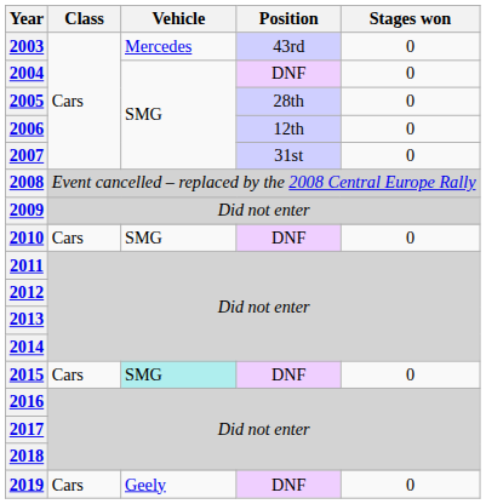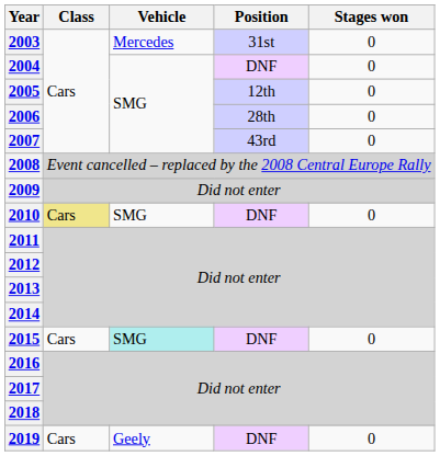 <table class="wikitable">
 <tr>
 <th>Year</th>
 <th>Class</th>
 <th>Vehicle</th>
 <th>Position</th>
 <th>Stages won</th>
 </tr>
 <tr>
 <th><a href='#'>2003</a></th>
 <td rowspan=5>Cars</td>
 <td> <a href='#'>Mercedes</a></td>
-<td align="center" style="background:#CFCFFF;">43rd</td>
+<td align="center" style="background:#CFCFFF;">31st</td>
 <td align="center">0</td>
 </tr>
 <tr>
 <th><a href='#'>2004</a></th>
 <td rowspan=4> SMG</td>
 <td align="center" style="background:#EFCFFF;">DNF</td>
 <td align="center">0</td>
 </tr>
 <tr>
 <th><a href='#'>2005</a></th>
+<td align="center" style="background:#CFCFFF;">12th</td>
+<td align="center">0</td>
+</tr>
+<tr>
+<th><a href='#'>2006</a></th>
 <td align="center" style="background:#CFCFFF;">28th</td>
 <td align="center">0</td>
 </tr>
 <tr>
-<th><a href='#'>2006</a></th>
-<td align="center" style="background:#CFCFFF;">12th</td>
-<td align="center">0</td>
-</tr>
-<tr>
 <th><a href='#'>2007</a></th>
-<td align="center" style="background:#CFCFFF;">31st</td>
+<td align="center" style="background:#CFCFFF;">43rd</td>
 <td align="center">0</td>
 </tr>
 <tr>
 <th><a href='#'>2008</a></th>
 <td colspan=4 align=center style="background:lightgrey;"><em>Event cancelled – replaced by the <a href='#'>2008 Central Europe Rally</a></em></td>
 </tr>
 <tr>
 <th><a href='#'>2009</a></th>
 <td colspan=4 align=center style="background:lightgrey;"><em>Did not enter</em></td>
 </tr>
 <tr>
 <th><a href='#'>2010</a></th>
-<td>Cars</td>
+<td style="background: khaki;">Cars</td>
 <td> SMG</td>
 <td align="center" style="background:#EFCFFF;">DNF</td>
 <td align="center">0</td>
 </tr>
 <tr>
 <th><a href='#'>2011</a></th>
 <td rowspan=4 colspan=4 align=center style="background:lightgrey;"><em>Did not enter</em></td>
 </tr>
 <tr>
 <th><a href='#'>2012</a></th>
 </tr>
 <tr>
 <th><a href='#'>2013</a></th>
 </tr>
 <tr>
 <th><a href='#'>2014</a></th>
 </tr>
 <tr>
 <th><a href='#'>2015</a></th>
 <td>Cars</td>
 <td style="background: paleturquoise;"> SMG</td>
 <td align="center" style="background:#EFCFFF;">DNF</td>
 <td align="center">0</td>
 </tr>
 <tr>
 <th><a href='#'>2016</a></th>
 <td rowspan=3 colspan=4 align=center style="background:lightgrey;"><em>Did not enter</em></td>
 </tr>
 <tr>
 <th><a href='#'>2017</a></th>
 </tr>
 <tr>
 <th><a href='#'>2018</a></th>
 </tr>
 <tr>
 <th><a href='#'>2019</a></th>
 <td>Cars</td>
 <td> <a href='#'>Geely</a></td>
 <td align="center" style="background:#EFCFFF;">DNF</td>
 <td align="center">0</td>
 </tr>
 </table>
